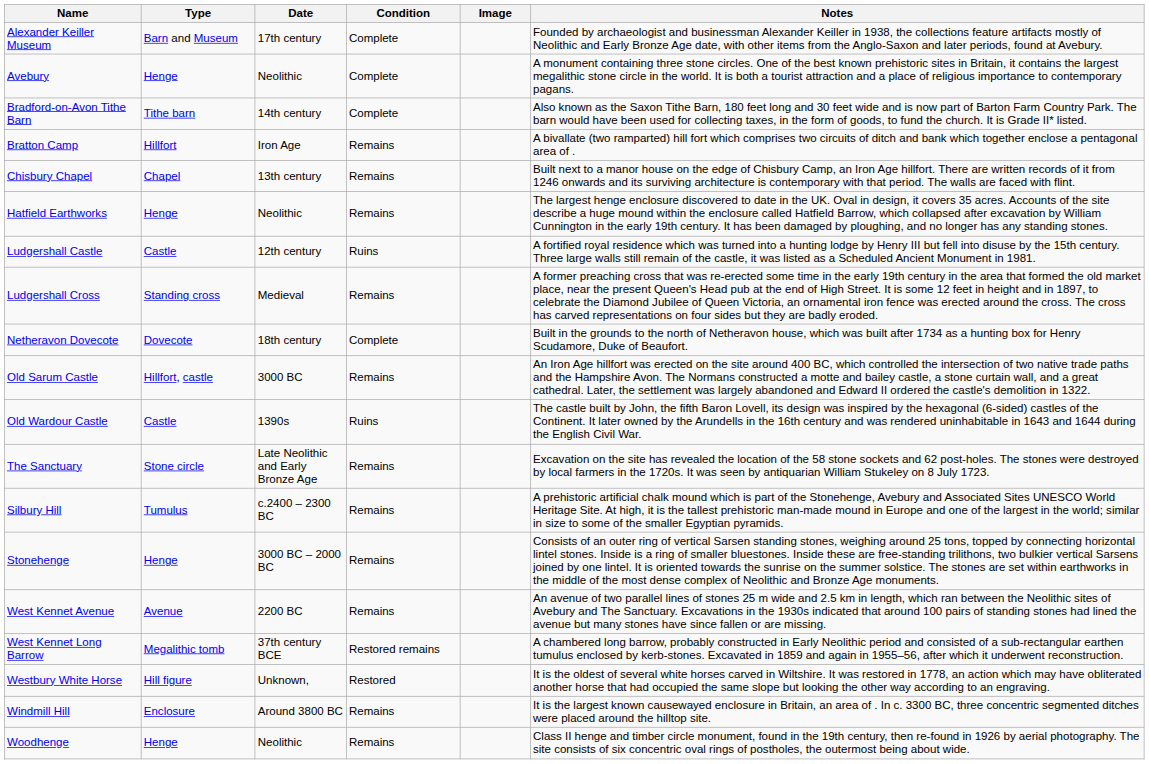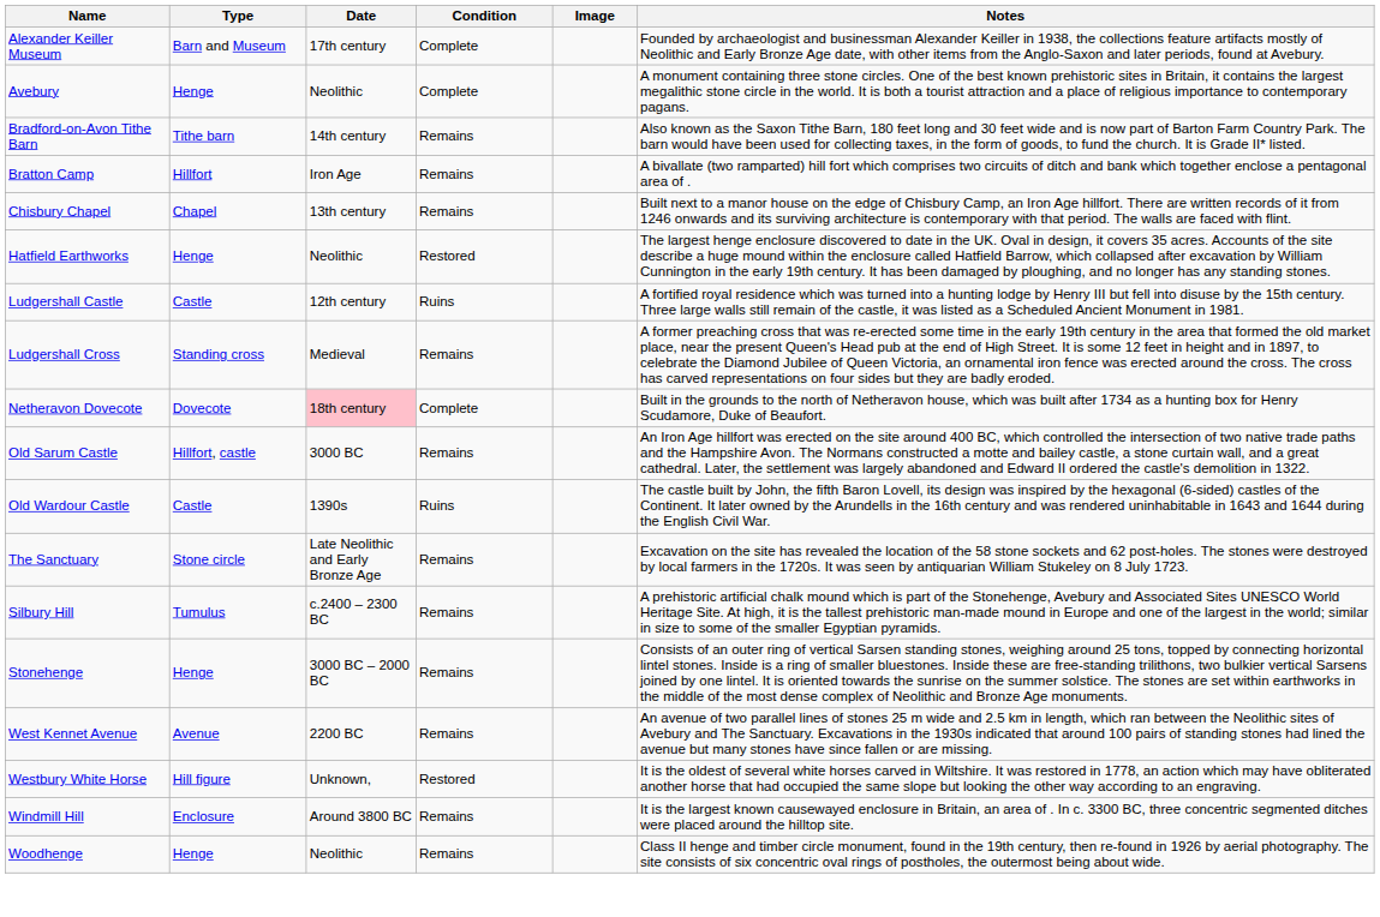 <table class="wikitable sortable" width="100%">
 <tr>
 <th width="12%">Name</th>
 <th width="10%">Type</th>
 <th width="8%">Date</th>
 <th width="10%">Condition</th>
 <th class="unsortable" width="90px">Image</th>
 <th class="unsortable">Notes</th>
 </tr>
 <tr>
 <td><a href='#'>Alexander Keiller Museum</a></td>
 <td><a href='#'>Barn</a> and <a href='#'>Museum</a></td>
 <td>17th century</td>
 <td>Complete</td>
 <td></td>
 <td>Founded by archaeologist and businessman Alexander Keiller in 1938, the collections feature artifacts mostly of Neolithic and Early Bronze Age date, with other items from the Anglo-Saxon and later periods, found at Avebury.</td>
 </tr>
 <tr>
 <td><a href='#'>Avebury</a></td>
 <td><a href='#'>Henge</a></td>
 <td>Neolithic</td>
 <td>Complete</td>
 <td></td>
 <td>A monument containing three stone circles. One of the best known prehistoric sites in Britain, it contains the largest megalithic stone circle in the world. It is both a tourist attraction and a place of religious importance to contemporary pagans.</td>
 </tr>
 <tr>
 <td><a href='#'>Bradford-on-Avon Tithe Barn</a></td>
 <td><a href='#'>Tithe barn</a></td>
 <td>14th century</td>
-<td>Complete</td>
+<td>Remains</td>
 <td></td>
 <td>Also known as the Saxon Tithe Barn, 180 feet long and 30 feet wide and is now part of Barton Farm Country Park. The barn would have been used for collecting taxes, in the form of goods, to fund the church. It is Grade II* listed.</td>
 </tr>
 <tr>
 <td><a href='#'>Bratton Camp</a></td>
 <td><a href='#'>Hillfort</a></td>
 <td>Iron Age</td>
 <td>Remains</td>
 <td></td>
 <td>A bivallate (two ramparted) hill fort which comprises two circuits of ditch and bank which together enclose a pentagonal area of .</td>
 </tr>
 <tr>
 <td><a href='#'>Chisbury Chapel</a></td>
 <td><a href='#'>Chapel</a></td>
 <td>13th century</td>
 <td>Remains</td>
 <td></td>
 <td>Built next to a manor house on the edge of Chisbury Camp, an Iron Age hillfort. There are written records of it from 1246 onwards and its surviving architecture is contemporary with that period. The walls are faced with flint.</td>
 </tr>
 <tr>
 <td><a href='#'>Hatfield Earthworks</a></td>
 <td><a href='#'>Henge</a></td>
 <td>Neolithic</td>
-<td>Remains</td>
+<td>Restored</td>
 <td></td>
 <td>The largest henge enclosure discovered to date in the UK. Oval in design, it covers 35 acres. Accounts of the site describe a huge mound within the enclosure called Hatfield Barrow, which collapsed after excavation by William Cunnington in the early 19th century. It has been damaged by ploughing, and no longer has any standing stones.</td>
 </tr>
 <tr>
 <td><a href='#'>Ludgershall Castle</a></td>
 <td><a href='#'>Castle</a></td>
 <td>12th century</td>
 <td>Ruins</td>
 <td></td>
 <td>A fortified royal residence which was turned into a hunting lodge by Henry III but fell into disuse by the 15th century. Three large walls still remain of the castle, it was listed as a Scheduled Ancient Monument in 1981.</td>
 </tr>
 <tr>
 <td><a href='#'>Ludgershall Cross</a></td>
 <td><a href='#'>Standing cross</a></td>
 <td>Medieval</td>
 <td>Remains</td>
 <td></td>
 <td>A former preaching cross that was re-erected some time in the early 19th century in the area that formed the old market place, near the present Queen's Head pub at the end of High Street. It is some 12 feet in height and in 1897, to celebrate the Diamond Jubilee of Queen Victoria, an ornamental iron fence was erected around the cross. The cross has carved representations on four sides but they are badly eroded.</td>
 </tr>
 <tr>
 <td><a href='#'>Netheravon Dovecote</a></td>
 <td><a href='#'>Dovecote</a></td>
-<td>18th century</td>
+<td style="background: pink;">18th century</td>
 <td>Complete</td>
 <td></td>
 <td>Built in the grounds to the north of Netheravon house, which was built after 1734 as a hunting box for Henry Scudamore, Duke of Beaufort.</td>
 </tr>
 <tr>
 <td><a href='#'>Old Sarum Castle</a></td>
 <td><a href='#'>Hillfort</a>, <a href='#'>castle</a></td>
 <td>3000 BC</td>
 <td>Remains</td>
 <td></td>
 <td>An Iron Age hillfort was erected on the site around 400 BC, which controlled the intersection of two native trade paths and the Hampshire Avon. The Normans constructed a motte and bailey castle, a stone curtain wall, and a great cathedral. Later, the settlement was largely abandoned and Edward II ordered the castle's demolition in 1322.</td>
 </tr>
 <tr>
 <td><a href='#'>Old Wardour Castle</a></td>
 <td><a href='#'>Castle</a></td>
 <td>1390s</td>
 <td>Ruins</td>
 <td></td>
 <td>The castle built by John, the fifth Baron Lovell, its design was inspired by the hexagonal (6-sided) castles of the Continent. It later owned by the Arundells in the 16th century and was rendered uninhabitable in 1643 and 1644 during the English Civil War.</td>
 </tr>
 <tr>
 <td><a href='#'>The Sanctuary</a></td>
 <td><a href='#'>Stone circle</a></td>
 <td>Late Neolithic and Early Bronze Age</td>
 <td>Remains</td>
 <td></td>
 <td>Excavation on the site has revealed the location of the 58 stone sockets and 62 post-holes. The stones were destroyed by local farmers in the 1720s. It was seen by antiquarian William Stukeley on 8 July 1723.</td>
 </tr>
 <tr>
 <td><a href='#'>Silbury Hill</a></td>
 <td><a href='#'>Tumulus</a></td>
 <td>c.2400 – 2300 BC</td>
 <td>Remains</td>
 <td></td>
 <td>A prehistoric artificial chalk mound which is part of the Stonehenge, Avebury and Associated Sites UNESCO World Heritage Site. At  high, it is the tallest prehistoric man-made mound in Europe and one of the largest in the world; similar in size to some of the smaller Egyptian pyramids.</td>
 </tr>
 <tr>
 <td><a href='#'>Stonehenge</a></td>
 <td><a href='#'>Henge</a></td>
 <td>3000 BC – 2000 BC</td>
 <td>Remains</td>
 <td></td>
 <td>Consists of an outer ring of vertical Sarsen standing stones, weighing around 25 tons, topped by connecting horizontal lintel stones. Inside is a ring of smaller bluestones. Inside these are free-standing trilithons, two bulkier vertical Sarsens joined by one lintel. It is oriented towards the sunrise on the summer solstice. The stones are set within earthworks in the middle of the most dense complex of Neolithic and Bronze Age monuments.</td>
 </tr>
 <tr>
 <td><a href='#'>West Kennet Avenue</a></td>
 <td><a href='#'>Avenue</a></td>
 <td>2200 BC</td>
 <td>Remains</td>
 <td></td>
 <td>An avenue of two parallel lines of stones 25 m wide and 2.5 km in length, which ran between the Neolithic sites of Avebury and The Sanctuary. Excavations in the 1930s indicated that around 100 pairs of standing stones had lined the avenue but many stones have since fallen or are missing.</td>
 </tr>
 <tr>
-<td><a href='#'>West Kennet Long Barrow</a></td>
-<td><a href='#'>Megalithic tomb</a></td>
-<td>37th century BCE</td>
-<td>Restored remains</td>
-<td></td>
-<td>A chambered long barrow, probably constructed in Early Neolithic period and consisted of a sub-rectangular earthen tumulus enclosed by kerb-stones. Excavated in 1859 and again in 1955–56, after which it underwent reconstruction.</td>
-</tr>
-<tr>
 <td><a href='#'>Westbury White Horse</a></td>
 <td><a href='#'>Hill figure</a></td>
 <td>Unknown,</td>
 <td>Restored</td>
 <td></td>
 <td>It is the oldest of several white horses carved in Wiltshire. It was restored in 1778, an action which may have obliterated another horse that had occupied the same slope but looking the other way according to an engraving.</td>
 </tr>
 <tr>
 <td><a href='#'>Windmill Hill</a></td>
 <td><a href='#'>Enclosure</a></td>
 <td>Around 3800 BC</td>
 <td>Remains</td>
 <td></td>
 <td>It is the largest known causewayed enclosure in Britain, an area of . In c. 3300 BC, three concentric segmented ditches were placed around the hilltop site.</td>
 </tr>
 <tr>
 <td><a href='#'>Woodhenge</a></td>
 <td><a href='#'>Henge</a></td>
 <td>Neolithic</td>
 <td>Remains</td>
 <td></td>
 <td>Class II henge and timber circle monument, found in the 19th century, then re-found in 1926 by aerial photography. The site consists of six concentric oval rings of postholes, the outermost being about  wide.</td>
 </tr>
 </table>
